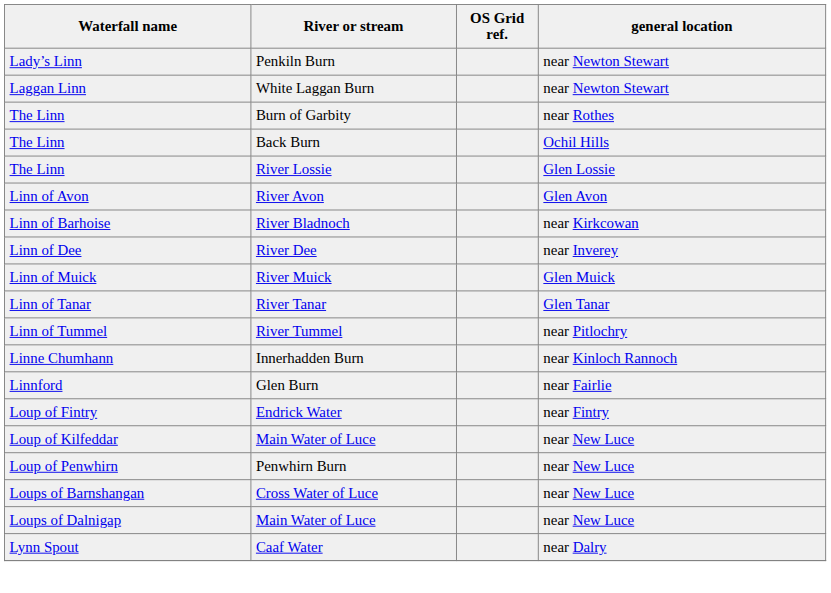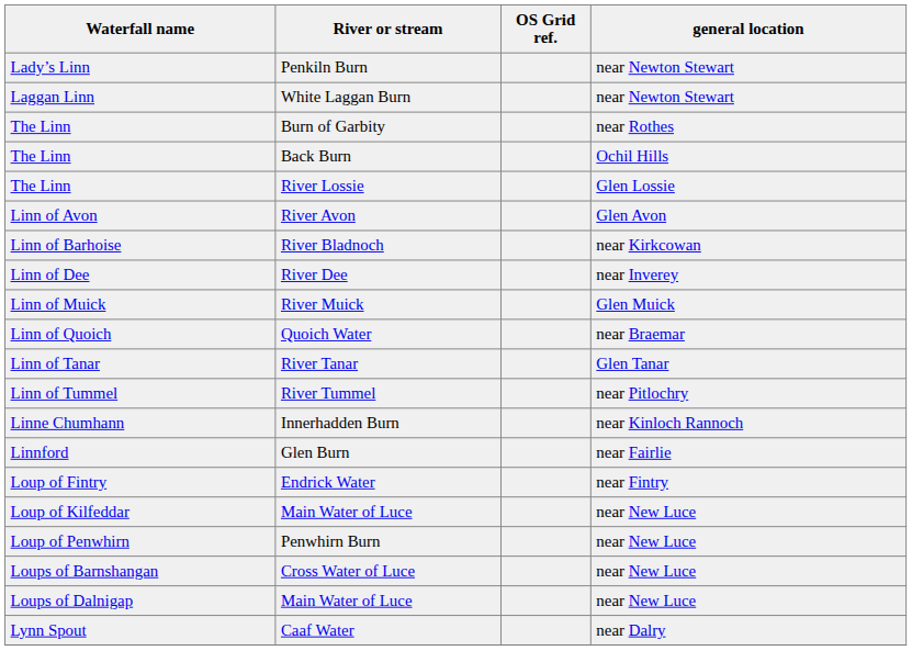 <table border=1 cellspacing=0 cellpadding=5 style="border-collapse: collapse; background:#f0f0f0;">
 <tr>
 <th width=30%>Waterfall name</th>
 <th width=25%>River or stream</th>
 <th width=10%>OS Grid ref.</th>
 <th width=35%>general location</th>
 </tr>
 <tr>
 <td><a href='#'>Lady’s Linn</a></td>
 <td>Penkiln Burn</td>
 <td></td>
 <td>near <a href='#'>Newton Stewart</a></td>
 </tr>
 <tr>
 <td><a href='#'>Laggan Linn</a></td>
 <td>White Laggan Burn</td>
 <td></td>
 <td>near <a href='#'>Newton Stewart</a></td>
 </tr>
 <tr>
 <td><a href='#'>The Linn</a></td>
 <td>Burn of Garbity</td>
 <td></td>
 <td>near <a href='#'>Rothes</a></td>
 </tr>
 <tr>
 <td><a href='#'>The Linn</a></td>
 <td>Back Burn</td>
 <td></td>
 <td><a href='#'>Ochil Hills</a></td>
 </tr>
 <tr>
 <td><a href='#'>The Linn</a></td>
 <td><a href='#'>River Lossie</a></td>
 <td></td>
 <td><a href='#'>Glen Lossie</a></td>
 </tr>
 <tr>
 <td><a href='#'>Linn of Avon</a></td>
 <td><a href='#'>River Avon</a></td>
 <td></td>
 <td><a href='#'>Glen Avon</a></td>
 </tr>
 <tr>
 <td><a href='#'>Linn of Barhoise</a></td>
 <td><a href='#'>River Bladnoch</a></td>
 <td></td>
 <td>near <a href='#'>Kirkcowan</a></td>
 </tr>
 <tr>
 <td><a href='#'>Linn of Dee</a></td>
 <td><a href='#'>River Dee</a></td>
 <td></td>
 <td>near <a href='#'>Inverey</a></td>
 </tr>
 <tr>
 <td><a href='#'>Linn of Muick</a></td>
 <td><a href='#'>River Muick</a></td>
 <td></td>
 <td><a href='#'>Glen Muick</a></td>
+</tr>
+<tr>
+<td><a href='#'>Linn of Quoich</a></td>
+<td><a href='#'>Quoich Water</a></td>
+<td></td>
+<td>near <a href='#'>Braemar</a></td>
 </tr>
 <tr>
 <td><a href='#'>Linn of Tanar</a></td>
 <td><a href='#'>River Tanar</a></td>
 <td></td>
 <td><a href='#'>Glen Tanar</a></td>
 </tr>
 <tr>
 <td><a href='#'>Linn of Tummel</a></td>
 <td><a href='#'>River Tummel</a></td>
 <td></td>
 <td>near <a href='#'>Pitlochry</a></td>
 </tr>
 <tr>
 <td><a href='#'>Linne Chumhann</a></td>
 <td>Innerhadden Burn</td>
 <td></td>
 <td>near <a href='#'>Kinloch Rannoch</a></td>
 </tr>
 <tr>
 <td><a href='#'>Linnford</a></td>
 <td>Glen Burn</td>
 <td></td>
 <td>near <a href='#'>Fairlie</a></td>
 </tr>
 <tr>
 <td><a href='#'>Loup of Fintry</a></td>
 <td><a href='#'>Endrick Water</a></td>
 <td></td>
 <td>near <a href='#'>Fintry</a></td>
 </tr>
 <tr>
 <td><a href='#'>Loup of Kilfeddar</a></td>
 <td><a href='#'>Main Water of Luce</a></td>
 <td></td>
 <td>near <a href='#'>New Luce</a></td>
 </tr>
 <tr>
 <td><a href='#'>Loup of Penwhirn</a></td>
 <td>Penwhirn Burn</td>
 <td></td>
 <td>near <a href='#'>New Luce</a></td>
 </tr>
 <tr>
 <td><a href='#'>Loups of Barnshangan</a></td>
 <td><a href='#'>Cross Water of Luce</a></td>
 <td></td>
 <td>near <a href='#'>New Luce</a></td>
 </tr>
 <tr>
 <td><a href='#'>Loups of Dalnigap</a></td>
 <td><a href='#'>Main Water of Luce</a></td>
 <td></td>
 <td>near <a href='#'>New Luce</a></td>
 </tr>
 <tr>
 <td><a href='#'>Lynn Spout</a></td>
 <td><a href='#'>Caaf Water</a></td>
 <td></td>
 <td>near <a href='#'>Dalry</a></td>
 </tr>
 <tr>
 </tr>
 </table>
